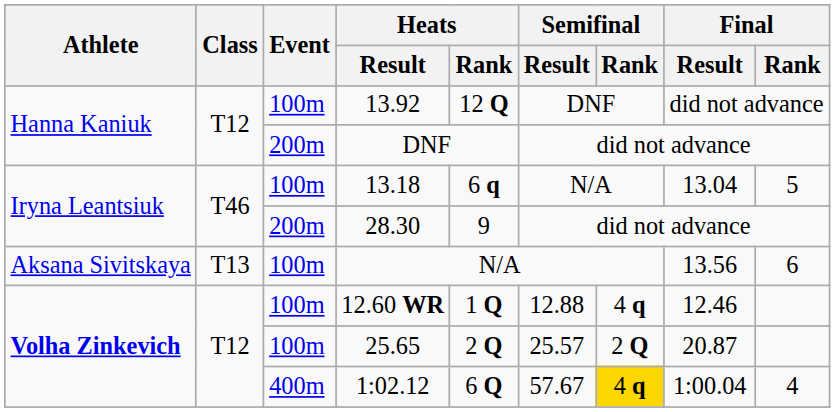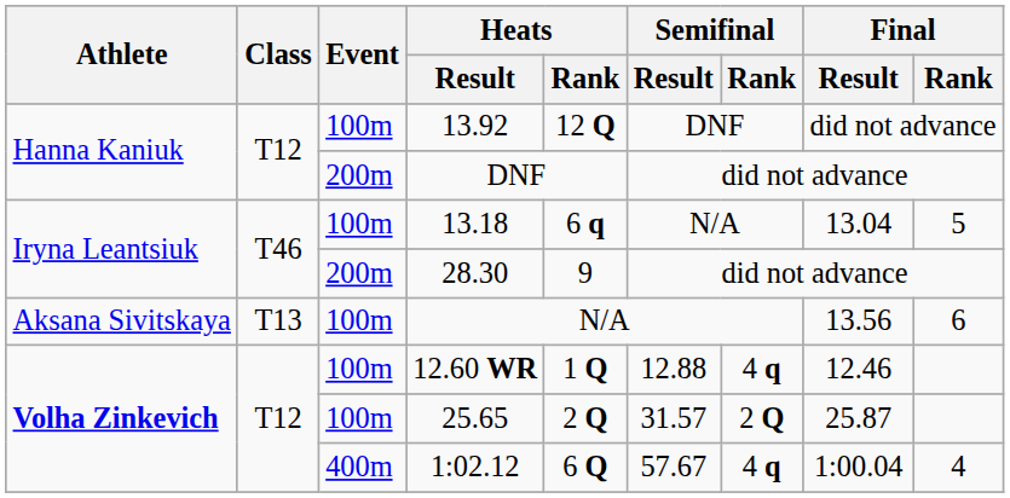 <table class=wikitable style="font-size:90%">
 <tr>
 <th rowspan="2">Athlete</th>
 <th rowspan="2">Class</th>
 <th rowspan="2">Event</th>
 <th colspan="2">Heats</th>
 <th colspan="2">Semifinal</th>
 <th colspan="2">Final</th>
 </tr>
 <tr>
 <th>Result</th>
 <th>Rank</th>
 <th>Result</th>
 <th>Rank</th>
 <th>Result</th>
 <th>Rank</th>
 </tr>
 <tr>
 <td rowspan="2"><a href='#'>Hanna Kaniuk</a></td>
 <td rowspan="2" style="text-align:center;">T12</td>
 <td><a href='#'>100m</a></td>
 <td style="text-align:center;">13.92</td>
 <td style="text-align:center;">12 <strong>Q</strong></td>
 <td style="text-align:center;" colspan="2">DNF</td>
 <td style="text-align:center;" colspan="2">did not advance</td>
 </tr>
 <tr>
 <td><a href='#'>200m</a></td>
 <td style="text-align:center;" colspan="2">DNF</td>
 <td style="text-align:center;" colspan="4">did not advance</td>
 </tr>
 <tr>
 <td rowspan="2"><a href='#'>Iryna Leantsiuk</a></td>
 <td rowspan="2" style="text-align:center;">T46</td>
 <td><a href='#'>100m</a></td>
 <td style="text-align:center;">13.18</td>
 <td style="text-align:center;">6 <strong>q</strong></td>
 <td style="text-align:center;" colspan="2">N/A</td>
 <td style="text-align:center;">13.04</td>
 <td style="text-align:center;">5</td>
 </tr>
 <tr>
 <td><a href='#'>200m</a></td>
 <td style="text-align:center;">28.30</td>
 <td style="text-align:center;">9</td>
 <td style="text-align:center;" colspan="4">did not advance</td>
 </tr>
 <tr>
 <td><a href='#'>Aksana Sivitskaya</a></td>
 <td style="text-align:center;">T13</td>
 <td><a href='#'>100m</a></td>
 <td style="text-align:center;" colspan="4">N/A</td>
 <td style="text-align:center;">13.56</td>
 <td style="text-align:center;">6</td>
 </tr>
 <tr>
 <td rowspan="3"><strong><a href='#'>Volha Zinkevich</a></strong></td>
 <td rowspan="3" style="text-align:center;">T12</td>
 <td><a href='#'>100m</a></td>
 <td style="text-align:center;">12.60 <strong>WR</strong></td>
 <td style="text-align:center;">1 <strong>Q</strong></td>
 <td style="text-align:center;">12.88</td>
 <td style="text-align:center;">4 <strong>q</strong></td>
 <td style="text-align:center;">12.46</td>
 <td style="text-align:center;"></td>
 </tr>
 <tr>
 <td><a href='#'>100m</a></td>
 <td style="text-align:center;">25.65</td>
 <td style="text-align:center;">2 <strong>Q</strong></td>
-<td style="text-align:center;">25.57</td>
+<td style="text-align:center;">31.57</td>
 <td style="text-align:center;">2 <strong>Q</strong></td>
-<td style="text-align:center;">20.87</td>
+<td style="text-align:center;">25.87</td>
 <td style="text-align:center;"></td>
 </tr>
 <tr>
 <td><a href='#'>400m</a></td>
 <td style="text-align:center;">1:02.12</td>
 <td style="text-align:center;">6 <strong>Q</strong></td>
 <td style="text-align:center;">57.67</td>
-<td style="background: gold; text-align:center;">4 <strong>q</strong></td>
+<td style="text-align:center;">4 <strong>q</strong></td>
 <td style="text-align:center;">1:00.04</td>
 <td style="text-align:center;">4</td>
 </tr>
 </table>
